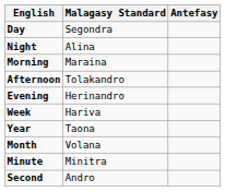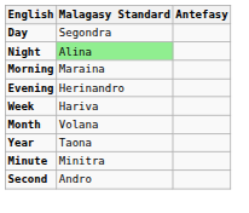 <table class="wikitable" style="font-size:90%; margin-left:0;">
 <tr>
 <th>English</th>
 <th>Malagasy Standard</th>
 <th>Antefasy</th>
 </tr>
 <tr>
 <td><strong>Day</strong></td>
 <td>Segondra</td>
 <td></td>
 </tr>
 <tr>
 <td><strong>Night</strong></td>
-<td>Alina</td>
+<td style="background: lightgreen;">Alina</td>
 <td></td>
 </tr>
 <tr>
 <td><strong>Morning</strong></td>
 <td>Maraina</td>
-<td></td>
-</tr>
-<tr>
-<td><strong>Afternoon</strong></td>
-<td>Tolakandro</td>
 <td></td>
 </tr>
 <tr>
 <td><strong>Evening</strong></td>
 <td>Herinandro</td>
 <td></td>
 </tr>
 <tr>
 <td><strong>Week</strong></td>
 <td>Hariva</td>
 <td></td>
 </tr>
 <tr>
-<td><strong>Year</strong></td>
-<td>Taona</td>
+<td><strong>Month</strong></td>
+<td>Volana</td>
 <td></td>
 </tr>
 <tr>
-<td><strong>Month</strong></td>
-<td>Volana</td>
+<td><strong>Year</strong></td>
+<td>Taona</td>
 <td></td>
 </tr>
 <tr>
 <td><strong>Minute</strong></td>
 <td>Minitra</td>
 <td></td>
 </tr>
 <tr>
 <td><strong>Second</strong></td>
 <td>Andro</td>
 <td></td>
 </tr>
 </table>
